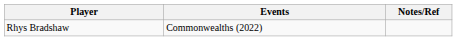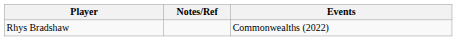 <table class="wikitable">
 <tr>
 <th width=250>Player</th>
+<th width=100>Notes/Ref</th>
 <th width=350>Events</th>
-<th width=100>Notes/Ref</th>
 </tr>
 <tr>
 <td> Rhys Bradshaw</td>
+<td></td>
 <td>Commonwealths (2022)</td>
-<td></td>
 </tr>
 </table>
